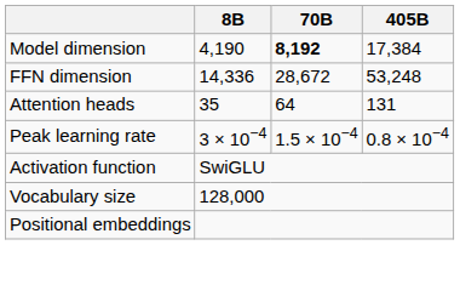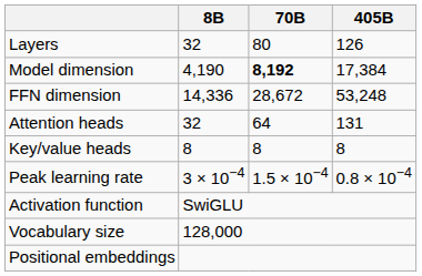 <table class="wikitable">
 <tr>
 <th></th>
 <th>8B</th>
 <th>70B</th>
 <th>405B</th>
+</tr>
+<tr>
+<td>Layers</td>
+<td>32</td>
+<td>80</td>
+<td>126</td>
 </tr>
 <tr>
 <td>Model dimension</td>
 <td>4,190</td>
 <td><strong>8,192</strong></td>
 <td>17,384</td>
 </tr>
 <tr>
 <td>FFN dimension</td>
 <td>14,336</td>
 <td>28,672</td>
 <td>53,248</td>
 </tr>
 <tr>
 <td>Attention heads</td>
-<td>35</td>
+<td>32</td>
 <td>64</td>
 <td>131</td>
+</tr>
+<tr>
+<td>Key/value heads</td>
+<td>8</td>
+<td>8</td>
+<td>8</td>
 </tr>
 <tr>
 <td>Peak learning rate</td>
 <td>3 × 10<sup>−4</sup></td>
 <td>1.5 × 10<sup>−4</sup></td>
 <td>0.8 × 10<sup>−4</sup></td>
 </tr>
 <tr>
 <td>Activation function</td>
 <td colspan="3">SwiGLU</td>
 </tr>
 <tr>
 <td>Vocabulary size</td>
 <td colspan="3">128,000</td>
 </tr>
 <tr>
 <td>Positional embeddings</td>
 <td colspan="3"></td>
 </tr>
 </table>
